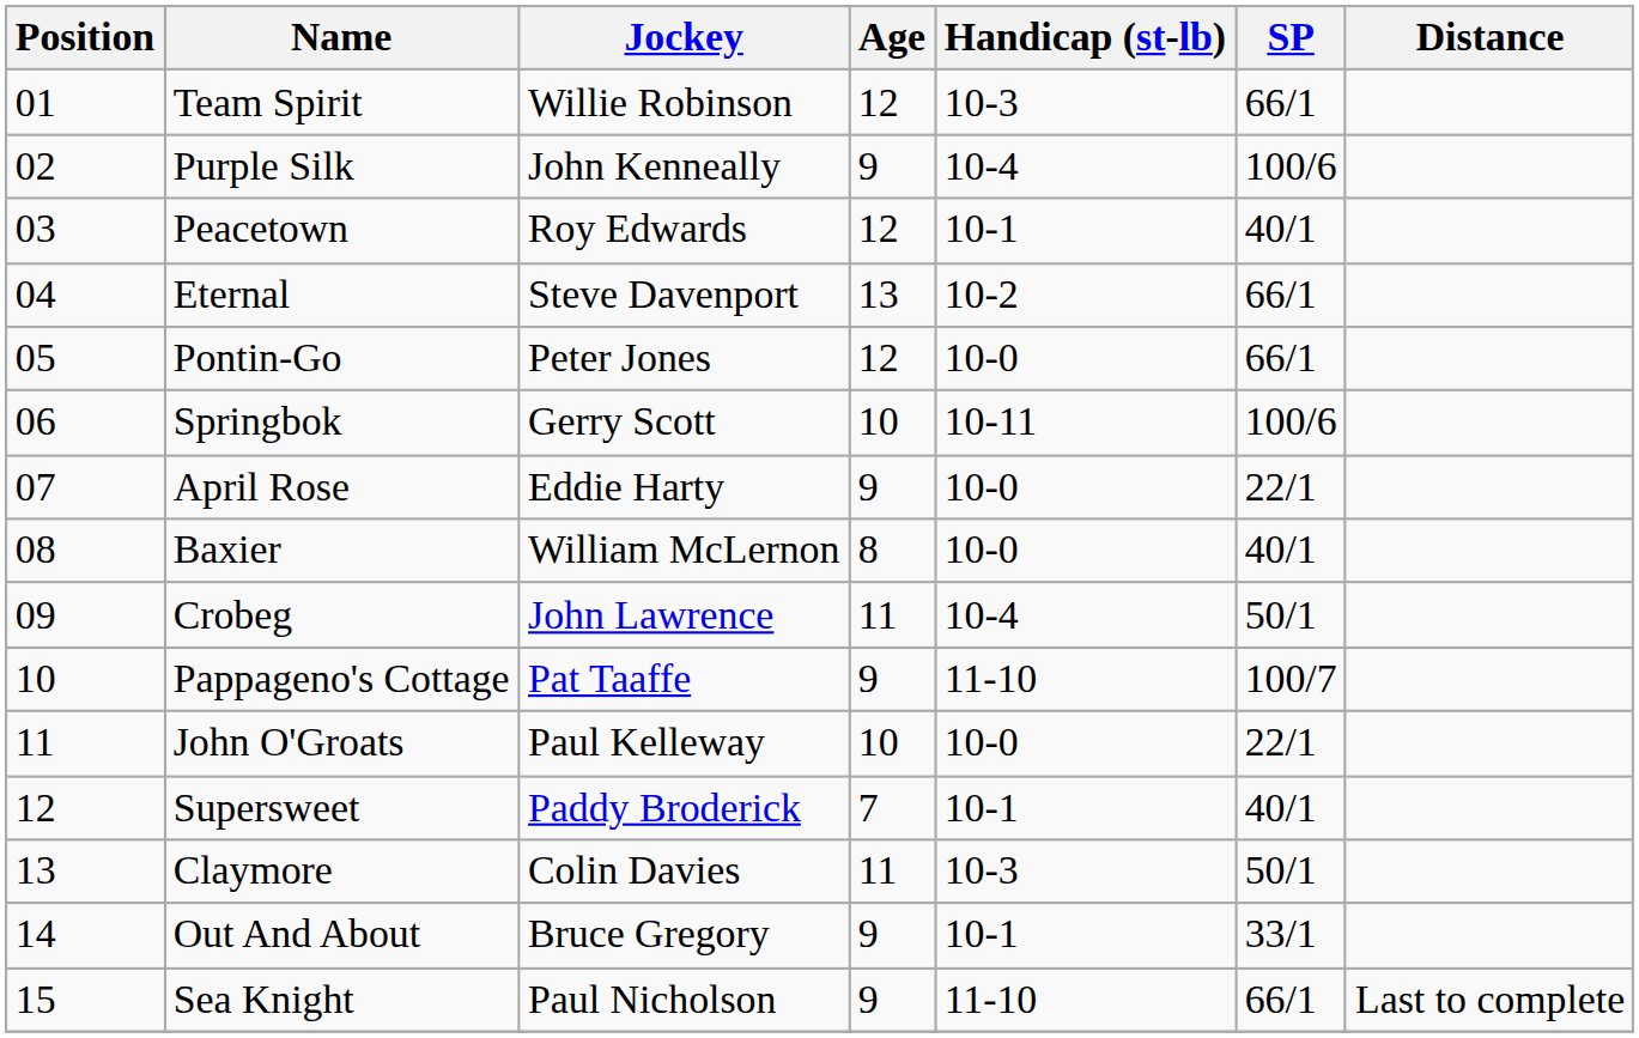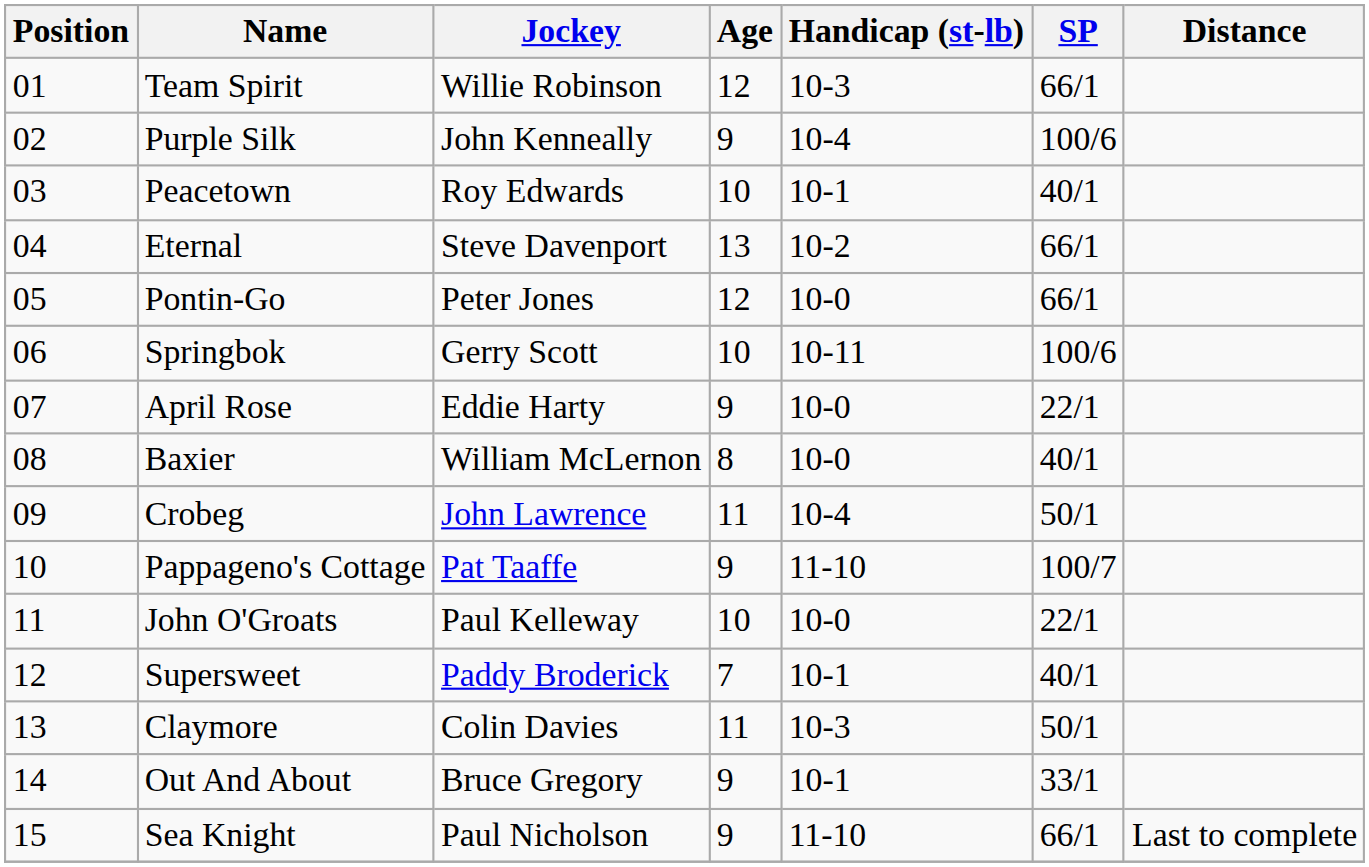 <table class="wikitable sortable">
 <tr>
 <th>Position</th>
 <th>Name</th>
 <th><a href='#'>Jockey</a></th>
 <th>Age</th>
 <th>Handicap (<a href='#'>st</a>-<a href='#'>lb</a>)</th>
 <th><a href='#'>SP</a></th>
 <th>Distance</th>
 </tr>
 <tr>
 <td>01</td>
 <td>Team Spirit</td>
 <td>Willie Robinson</td>
 <td>12</td>
 <td>10-3</td>
 <td>66/1</td>
 <td></td>
 </tr>
 <tr>
 <td>02</td>
 <td>Purple Silk</td>
 <td>John Kenneally</td>
 <td>9</td>
 <td>10-4</td>
 <td>100/6</td>
 <td></td>
 </tr>
 <tr>
 <td>03</td>
 <td>Peacetown</td>
 <td>Roy Edwards</td>
-<td>12</td>
+<td>10</td>
 <td>10-1</td>
 <td>40/1</td>
 <td></td>
 </tr>
 <tr>
 <td>04</td>
 <td>Eternal</td>
 <td>Steve Davenport</td>
 <td>13</td>
 <td>10-2</td>
 <td>66/1</td>
 <td></td>
 </tr>
 <tr>
 <td>05</td>
 <td>Pontin-Go</td>
 <td>Peter Jones</td>
 <td>12</td>
 <td>10-0</td>
 <td>66/1</td>
 <td></td>
 </tr>
 <tr>
 <td>06</td>
 <td>Springbok</td>
 <td>Gerry Scott</td>
 <td>10</td>
 <td>10-11</td>
 <td>100/6</td>
 <td></td>
 </tr>
 <tr>
 <td>07</td>
 <td>April Rose</td>
 <td>Eddie Harty</td>
 <td>9</td>
 <td>10-0</td>
 <td>22/1</td>
 <td></td>
 </tr>
 <tr>
 <td>08</td>
 <td>Baxier</td>
 <td>William McLernon</td>
 <td>8</td>
 <td>10-0</td>
 <td>40/1</td>
 <td></td>
 </tr>
 <tr>
 <td>09</td>
 <td>Crobeg</td>
 <td><a href='#'>John Lawrence</a></td>
 <td>11</td>
 <td>10-4</td>
 <td>50/1</td>
 <td></td>
 </tr>
 <tr>
 <td>10</td>
 <td>Pappageno's Cottage</td>
 <td><a href='#'>Pat Taaffe</a></td>
 <td>9</td>
 <td>11-10</td>
 <td>100/7</td>
 <td></td>
 </tr>
 <tr>
 <td>11</td>
 <td>John O'Groats</td>
 <td>Paul Kelleway</td>
 <td>10</td>
 <td>10-0</td>
 <td>22/1</td>
 <td></td>
 </tr>
 <tr>
 <td>12</td>
 <td>Supersweet</td>
 <td><a href='#'>Paddy Broderick</a></td>
 <td>7</td>
 <td>10-1</td>
 <td>40/1</td>
 <td></td>
 </tr>
 <tr>
 <td>13</td>
 <td>Claymore</td>
 <td>Colin Davies</td>
 <td>11</td>
 <td>10-3</td>
 <td>50/1</td>
 <td></td>
 </tr>
 <tr>
 <td>14</td>
 <td>Out And About</td>
 <td>Bruce Gregory</td>
 <td>9</td>
 <td>10-1</td>
 <td>33/1</td>
 <td></td>
 </tr>
 <tr>
 <td>15</td>
 <td>Sea Knight</td>
 <td>Paul Nicholson</td>
 <td>9</td>
 <td>11-10</td>
 <td>66/1</td>
 <td>Last to complete</td>
 </tr>
 <tr>
 </tr>
 </table>
